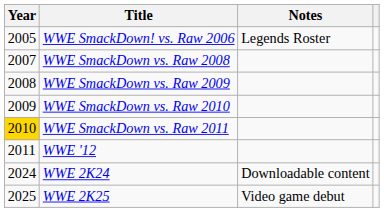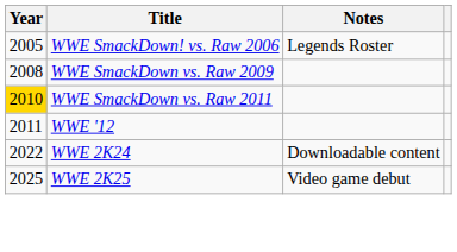 <table class="wikitable sortable plainrowheaders">
 <tr>
 <th scope="col">Year</th>
 <th scope="col">Title</th>
 <th scope="col">Notes</th>
 <th scope="col" class="unsortable"></th>
 </tr>
 <tr>
 <td>2005</td>
 <td><em><a href='#'>WWE SmackDown! vs. Raw 2006</a></em></td>
 <td>Legends Roster</td>
 <td></td>
 </tr>
 <tr>
-<td>2007</td>
-<td><em><a href='#'>WWE SmackDown vs. Raw 2008</a></em></td>
-<td></td>
-<td></td>
-</tr>
-<tr>
 <td>2008</td>
 <td><em><a href='#'>WWE SmackDown vs. Raw 2009</a></em></td>
-<td></td>
-<td></td>
-</tr>
-<tr>
-<td>2009</td>
-<td><em><a href='#'>WWE SmackDown vs. Raw 2010</a></em></td>
 <td></td>
 <td></td>
 </tr>
 <tr>
 <td style="background: gold;">2010</td>
 <td><em><a href='#'>WWE SmackDown vs. Raw 2011</a></em></td>
 <td></td>
 <td></td>
 </tr>
 <tr>
 <td>2011</td>
 <td><em><a href='#'>WWE '12</a></em></td>
 <td></td>
 <td></td>
 </tr>
 <tr>
-<td>2024</td>
+<td>2022</td>
 <td><em><a href='#'>WWE 2K24</a></em></td>
 <td>Downloadable content</td>
 <td></td>
 </tr>
 <tr>
 <td>2025</td>
 <td><em><a href='#'>WWE 2K25</a></em></td>
 <td>Video game debut</td>
 </tr>
 </table>
